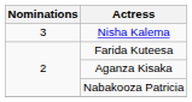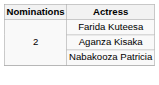 <table class="wikitable" style="text-align:center;">
 <tr>
 <th scope="col" width="55">Nominations</th>
 <th scope="col" align="center">Actress</th>
-</tr>
-<tr>
-<td rowspan="1" style="text-align:center;">3</td>
-<td><a href='#'>Nisha Kalema</a></td>
 </tr>
 <tr>
 <td rowspan=3 style="text-align:center;">2</td>
 <td>Farida Kuteesa</td>
 </tr>
 <tr>
 <td>Aganza Kisaka</td>
 </tr>
 <tr>
 <td>Nabakooza Patricia</td>
 </tr>
 <tr>
 </tr>
 </table>
